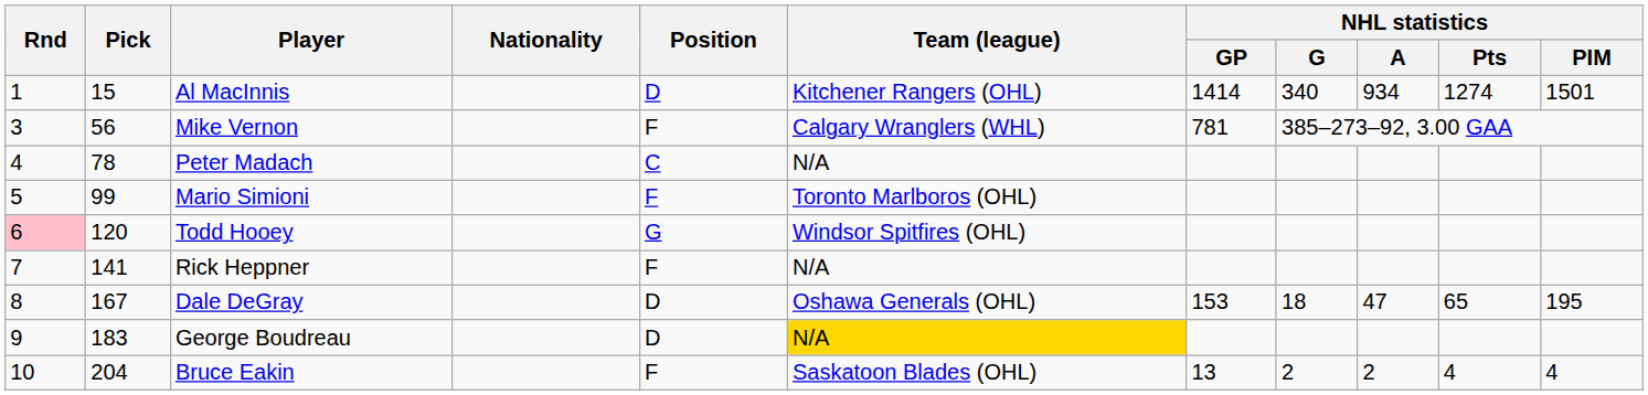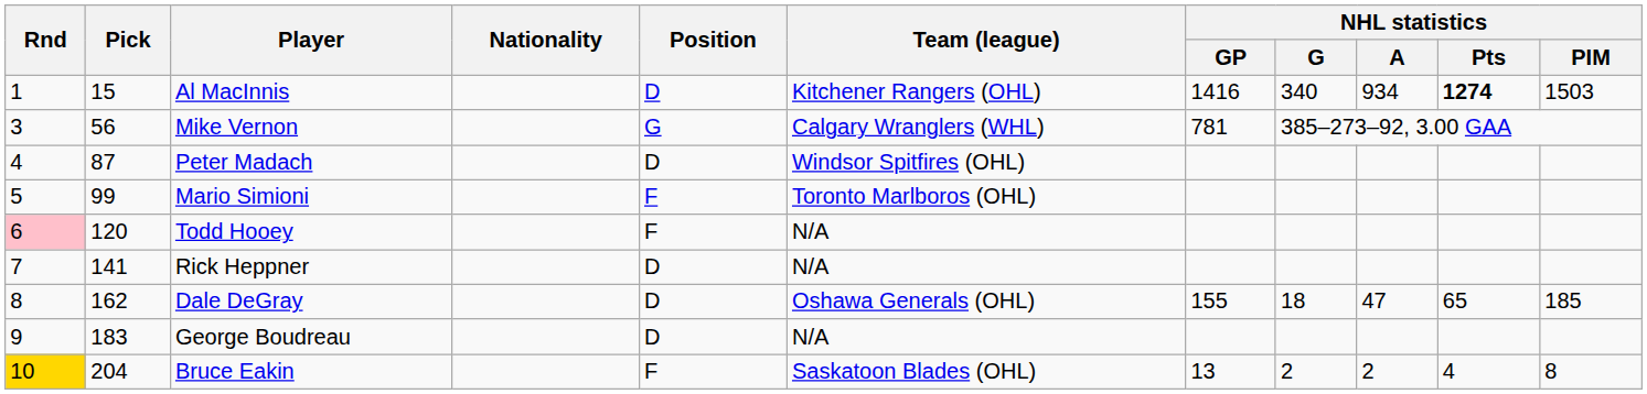 <table class="wikitable"  width="75%">
 <tr>
 <th rowspan="2">Rnd</th>
 <th rowspan="2">Pick</th>
 <th rowspan="2">Player</th>
 <th rowspan="2">Nationality</th>
 <th rowspan="2">Position</th>
 <th rowspan="2">Team (league)</th>
 <th colspan="5">NHL statistics</th>
 </tr>
 <tr>
 <th>GP</th>
 <th>G</th>
 <th>A</th>
 <th>Pts</th>
 <th>PIM</th>
 </tr>
 <tr>
 <td>1</td>
 <td>15</td>
 <td><a href='#'>Al MacInnis</a></td>
 <td></td>
 <td><a href='#'>D</a></td>
 <td><a href='#'>Kitchener Rangers</a> (<a href='#'>OHL</a>)</td>
-<td>1414</td>
+<td>1416</td>
 <td>340</td>
 <td>934</td>
-<td>1274</td>
-<td>1501</td>
+<td><strong>1274</strong></td>
+<td>1503</td>
 </tr>
 <tr>
 <td>3</td>
 <td>56</td>
 <td><a href='#'>Mike Vernon</a></td>
 <td></td>
-<td>F</td>
+<td><a href='#'>G</a></td>
 <td><a href='#'>Calgary Wranglers</a> (<a href='#'>WHL</a>)</td>
 <td>781</td>
 <td colspan="4">385–273–92, 3.00 <a href='#'>GAA</a></td>
 </tr>
 <tr>
 <td>4</td>
-<td>78</td>
+<td>87</td>
 <td><a href='#'>Peter Madach</a></td>
 <td></td>
-<td><a href='#'>C</a></td>
-<td>N/A</td>
+<td>D</td>
+<td><a href='#'>Windsor Spitfires</a> (OHL)</td>
 <td></td>
 <td></td>
 <td></td>
 <td></td>
 <td></td>
 </tr>
 <tr>
 <td>5</td>
 <td>99</td>
 <td><a href='#'>Mario Simioni</a></td>
 <td></td>
 <td><a href='#'>F</a></td>
 <td><a href='#'>Toronto Marlboros</a> (OHL)</td>
 <td></td>
 <td></td>
 <td></td>
 <td></td>
 <td></td>
 </tr>
 <tr>
 <td style="background: pink;">6</td>
 <td>120</td>
 <td><a href='#'>Todd Hooey</a></td>
 <td></td>
-<td><a href='#'>G</a></td>
-<td><a href='#'>Windsor Spitfires</a> (OHL)</td>
+<td>F</td>
+<td>N/A</td>
 <td></td>
 <td></td>
 <td></td>
 <td></td>
 <td></td>
 </tr>
 <tr>
 <td>7</td>
 <td>141</td>
 <td>Rick Heppner</td>
 <td></td>
-<td>F</td>
+<td>D</td>
 <td>N/A</td>
 <td></td>
 <td></td>
 <td></td>
 <td></td>
 <td></td>
 </tr>
 <tr>
 <td>8</td>
-<td>167</td>
+<td>162</td>
 <td><a href='#'>Dale DeGray</a></td>
 <td></td>
 <td>D</td>
 <td><a href='#'>Oshawa Generals</a> (OHL)</td>
-<td>153</td>
+<td>155</td>
 <td>18</td>
 <td>47</td>
 <td>65</td>
-<td>195</td>
+<td>185</td>
 </tr>
 <tr>
 <td>9</td>
 <td>183</td>
 <td>George Boudreau</td>
 <td></td>
 <td>D</td>
-<td style="background: gold;">N/A</td>
+<td>N/A</td>
 <td></td>
 <td></td>
 <td></td>
 <td></td>
 <td></td>
 </tr>
 <tr>
-<td>10</td>
+<td style="background: gold;">10</td>
 <td>204</td>
 <td><a href='#'>Bruce Eakin</a></td>
 <td></td>
 <td>F</td>
 <td><a href='#'>Saskatoon Blades</a> (OHL)</td>
 <td>13</td>
 <td>2</td>
 <td>2</td>
 <td>4</td>
-<td>4</td>
+<td>8</td>
 </tr>
 </table>
